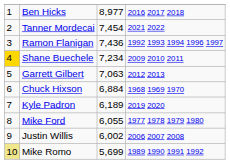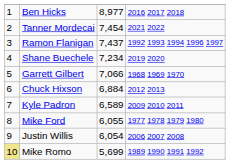 <table class="wikitable">
 <tr>
 </tr>
 <tr>
 <td>1</td>
 <td><a href='#'>Ben Hicks</a></td>
 <td><abbr>8,977</abbr></td>
 <td style="font-size:80%;"><a href='#'>2016</a> <a href='#'>2017</a> <a href='#'>2018</a></td>
 </tr>
 <tr>
 <td>2</td>
 <td><a href='#'>Tanner Mordecai</a></td>
 <td><abbr>7,454</abbr></td>
 <td style="font-size:80%;"><a href='#'>2021</a> <a href='#'>2022</a></td>
 </tr>
 <tr>
 <td>3</td>
 <td><a href='#'>Ramon Flanigan</a></td>
-<td><abbr>7,436</abbr></td>
+<td><abbr>7,437</abbr></td>
 <td style="font-size:80%;"><a href='#'>1992</a> <a href='#'>1993</a> <a href='#'>1994</a> <a href='#'>1996</a> <a href='#'>1997</a></td>
 </tr>
 <tr>
-<td style="background: gold;">4</td>
+<td>4</td>
 <td><a href='#'>Shane Buechele</a></td>
 <td><abbr>7,234</abbr></td>
-<td style="font-size:80%;"><a href='#'>2009</a> <a href='#'>2010</a> <a href='#'>2011</a></td>
+<td style="font-size:80%;"><a href='#'>2019</a> <a href='#'>2020</a></td>
 </tr>
 <tr>
 <td>5</td>
 <td><a href='#'>Garrett Gilbert</a></td>
-<td><abbr>7,063</abbr></td>
-<td style="font-size:80%;"><a href='#'>2012</a> <a href='#'>2013</a></td>
+<td><abbr>7,066</abbr></td>
+<td style="font-size:80%;"><a href='#'>1968</a> <a href='#'>1969</a> <a href='#'>1970</a></td>
 </tr>
 <tr>
 <td>6</td>
 <td><a href='#'>Chuck Hixson</a></td>
 <td><abbr>6,884</abbr></td>
-<td style="font-size:80%;"><a href='#'>1968</a> <a href='#'>1969</a> <a href='#'>1970</a></td>
+<td style="font-size:80%;"><a href='#'>2012</a> <a href='#'>2013</a></td>
 </tr>
 <tr>
 <td>7</td>
 <td><a href='#'>Kyle Padron</a></td>
-<td><abbr>6,189</abbr></td>
-<td style="font-size:80%;"><a href='#'>2019</a> <a href='#'>2020</a></td>
+<td><abbr>6,589</abbr></td>
+<td style="font-size:80%;"><a href='#'>2009</a> <a href='#'>2010</a> <a href='#'>2011</a></td>
 </tr>
 <tr>
 <td>8</td>
 <td><a href='#'>Mike Ford</a></td>
 <td><abbr>6,055</abbr></td>
 <td style="font-size:80%;"><a href='#'>1977</a> <a href='#'>1978</a> <a href='#'>1979</a> <a href='#'>1980</a></td>
 </tr>
 <tr>
 <td>9</td>
 <td>Justin Willis</td>
-<td><abbr>6,002</abbr></td>
+<td><abbr>6,054</abbr></td>
 <td style="font-size:80%;"><a href='#'>2006</a> <a href='#'>2007</a> <a href='#'>2008</a></td>
 </tr>
 <tr>
 <td style="background: khaki;">10</td>
 <td>Mike Romo</td>
 <td><abbr>5,699</abbr></td>
 <td style="font-size:80%;"><a href='#'>1989</a> <a href='#'>1990</a> <a href='#'>1991</a> <a href='#'>1992</a></td>
 </tr>
 </table>
